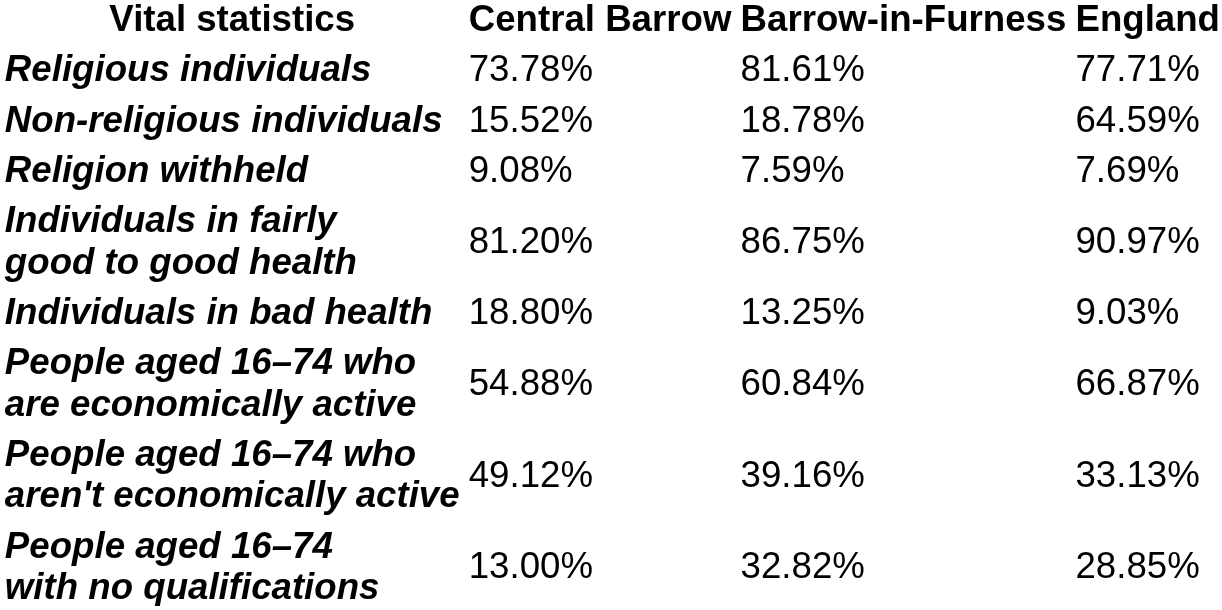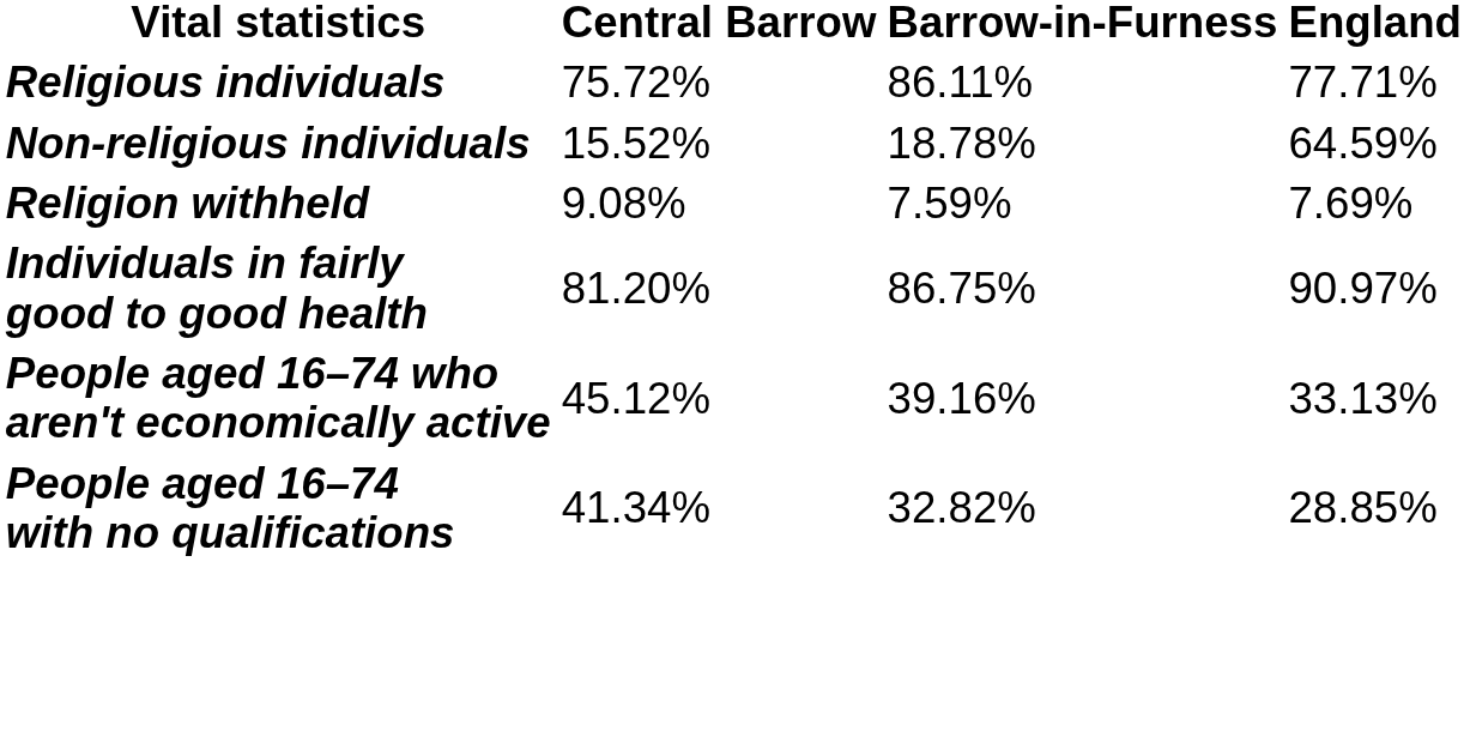 <table>
 <tr>
 <th><strong>Vital statistics</strong> </th>
 <th><strong>Central Barrow</strong></th>
 <th><strong>Barrow-in-Furness</strong></th>
 <th><strong>England</strong></th>
 </tr>
 <tr>
 <td><strong><em>Religious individuals</em></strong></td>
-<td>73.78%</td>
-<td>81.61%</td>
+<td>75.72%</td>
+<td>86.11%</td>
 <td>77.71%</td>
 </tr>
 <tr>
 <td><strong><em>Non-religious individuals</em></strong></td>
 <td>15.52%</td>
 <td>18.78%</td>
 <td>64.59%</td>
 </tr>
 <tr>
 <td><strong><em>Religion withheld</em></strong></td>
 <td>9.08%</td>
 <td>7.59%</td>
 <td>7.69%</td>
 </tr>
 <tr>
 <td><strong><em>Individuals in fairly<br>good to good health</em></strong></td>
 <td>81.20%</td>
 <td>86.75%</td>
 <td>90.97%</td>
 </tr>
 <tr>
-<td><strong><em>Individuals in bad health</em></strong></td>
-<td>18.80%</td>
-<td>13.25%</td>
-<td>9.03%</td>
-</tr>
-<tr>
-<td><strong><em>People aged 16–74 who<br>are economically active</em></strong></td>
-<td>54.88%</td>
-<td>60.84%</td>
-<td>66.87%</td>
-</tr>
-<tr>
 <td><strong><em>People aged 16–74 who<br>aren't economically active</em></strong></td>
-<td>49.12%</td>
+<td>45.12%</td>
 <td>39.16%</td>
 <td>33.13%</td>
 </tr>
 <tr>
 <td><strong><em>People aged 16–74<br>with no qualifications</em></strong></td>
-<td>13.00%</td>
+<td>41.34%</td>
 <td>32.82%</td>
 <td>28.85%</td>
 </tr>
 </table>
